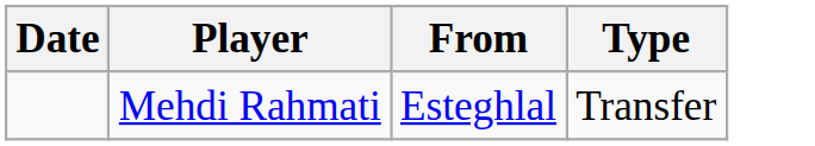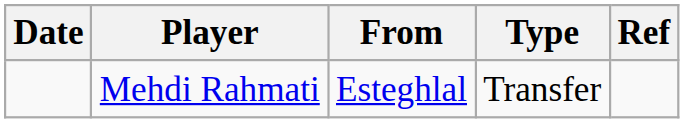 <table class="wikitable">
 <tr>
 <th><strong>Date</strong></th>
 <th><strong>Player</strong></th>
 <th><strong>From</strong></th>
 <th><strong>Type</strong></th>
+<th><strong>Ref</strong></th>
 </tr>
 <tr>
 <td></td>
 <td> <a href='#'>Mehdi Rahmati</a></td>
 <td> <a href='#'>Esteghlal</a></td>
 <td>Transfer</td>
+<td></td>
 </tr>
 </table>
